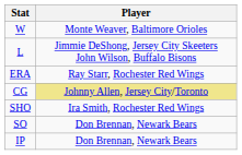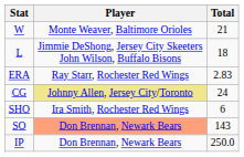 <table class="wikitable" width="40%" style="text-align:center;">
 <tr>
 <th width="5%">Stat</th>
 <th width="60%">Player</th>
+<th width="5%">Total</th>
 </tr>
 <tr>
 <td><a href='#'>W</a></td>
 <td><a href='#'>Monte Weaver</a>, <a href='#'>Baltimore Orioles</a></td>
+<td>21</td>
 </tr>
 <tr>
 <td><a href='#'>L</a></td>
 <td><a href='#'>Jimmie DeShong</a>, <a href='#'>Jersey City Skeeters</a> <br> <a href='#'>John Wilson</a>, <a href='#'>Buffalo Bisons</a></td>
+<td>18</td>
 </tr>
 <tr>
 <td><a href='#'>ERA</a></td>
 <td><a href='#'>Ray Starr</a>, <a href='#'>Rochester Red Wings</a></td>
+<td>2.83</td>
 </tr>
 <tr>
 <td><a href='#'>CG</a></td>
 <td style="background: khaki;"><a href='#'>Johnny Allen</a>, <a href='#'>Jersey City</a>/<a href='#'>Toronto</a></td>
+<td>24</td>
 </tr>
 <tr>
 <td><a href='#'>SHO</a></td>
 <td><a href='#'>Ira Smith</a>, <a href='#'>Rochester Red Wings</a></td>
+<td>6</td>
 </tr>
 <tr>
 <td><a href='#'>SO</a></td>
-<td><a href='#'>Don Brennan</a>, <a href='#'>Newark Bears</a></td>
+<td style="background: lightsalmon;"><a href='#'>Don Brennan</a>, <a href='#'>Newark Bears</a></td>
+<td>143</td>
 </tr>
 <tr>
 <td><a href='#'>IP</a></td>
 <td><a href='#'>Don Brennan</a>, <a href='#'>Newark Bears</a></td>
+<td>250.0</td>
 </tr>
 </table>
